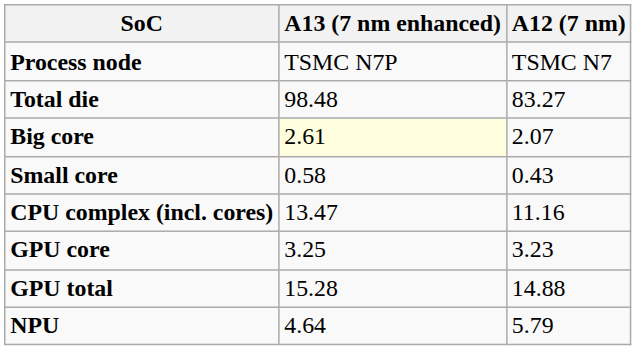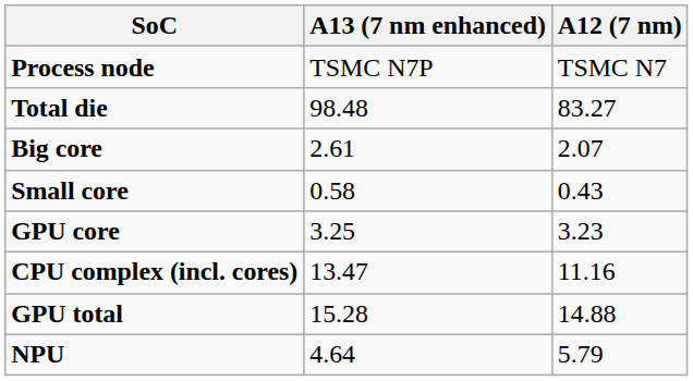 <table class="wikitable">
 <tr>
 <th>SoC</th>
 <th>A13 (7 nm enhanced)</th>
 <th>A12 (7 nm)</th>
 </tr>
 <tr>
 <td><strong>Process node</strong></td>
 <td>TSMC N7P</td>
 <td>TSMC N7</td>
 </tr>
 <tr>
 <td><strong>Total die</strong></td>
 <td>98.48</td>
 <td>83.27</td>
 </tr>
 <tr>
 <td><strong>Big core</strong></td>
-<td style="background: lightyellow;">2.61</td>
+<td>2.61</td>
 <td>2.07</td>
 </tr>
 <tr>
 <td><strong>Small core</strong></td>
 <td>0.58</td>
 <td>0.43</td>
 </tr>
 <tr>
+<td><strong>GPU core</strong></td>
+<td>3.25</td>
+<td>3.23</td>
+</tr>
+<tr>
 <td><strong>CPU complex (incl. cores)</strong></td>
 <td>13.47</td>
 <td>11.16</td>
-</tr>
-<tr>
-<td><strong>GPU core</strong></td>
-<td>3.25</td>
-<td>3.23</td>
 </tr>
 <tr>
 <td><strong>GPU total</strong></td>
 <td>15.28</td>
 <td>14.88</td>
 </tr>
 <tr>
 <td><strong>NPU</strong></td>
 <td>4.64</td>
 <td>5.79</td>
 </tr>
 </table>
